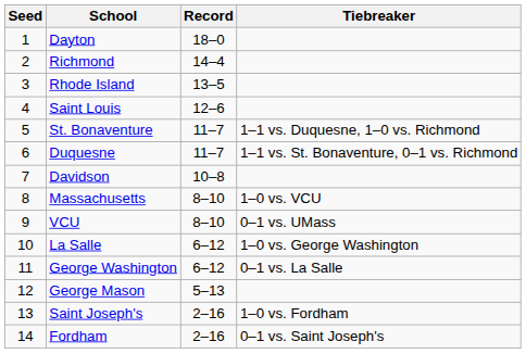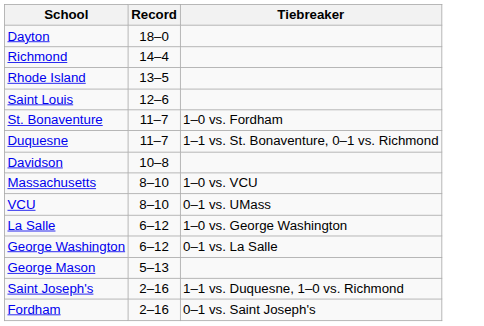 <table class="wikitable" style="text-align:center">
 <tr>
-<th>Seed</th>
 <th>School</th>
 <th>Record</th>
 <th>Tiebreaker</th>
 </tr>
 <tr>
-<td>1</td>
 <td align=left><a href='#'>Dayton</a></td>
 <td>18–0</td>
 <td></td>
 </tr>
 <tr>
-<td>2</td>
 <td align=left><a href='#'>Richmond</a></td>
 <td>14–4</td>
 <td></td>
 </tr>
 <tr>
-<td>3</td>
 <td align=left><a href='#'>Rhode Island</a></td>
 <td>13–5</td>
 <td></td>
 </tr>
 <tr>
-<td>4</td>
 <td align=left><a href='#'>Saint Louis</a></td>
 <td>12–6</td>
 <td></td>
 </tr>
 <tr>
-<td>5</td>
 <td align=left><a href='#'>St. Bonaventure</a></td>
 <td>11–7</td>
-<td align=left>1–1 vs. Duquesne, 1–0 vs. Richmond</td>
+<td align=left>1–0 vs. Fordham</td>
 </tr>
 <tr>
-<td>6</td>
 <td align=left><a href='#'>Duquesne</a></td>
 <td>11–7</td>
 <td align=left>1–1 vs. St. Bonaventure, 0–1 vs. Richmond</td>
 </tr>
 <tr>
-<td>7</td>
 <td align=left><a href='#'>Davidson</a></td>
 <td>10–8</td>
 <td></td>
 </tr>
 <tr>
-<td>8</td>
 <td align=left><a href='#'>Massachusetts</a></td>
 <td>8–10</td>
 <td align=left>1–0 vs. VCU</td>
 </tr>
 <tr>
-<td>9</td>
 <td align=left><a href='#'>VCU</a></td>
 <td>8–10</td>
 <td align=left>0–1 vs. UMass</td>
 </tr>
 <tr>
-<td>10</td>
 <td align=left><a href='#'>La Salle</a></td>
 <td>6–12</td>
 <td align=left>1–0 vs. George Washington</td>
 </tr>
 <tr>
-<td>11</td>
 <td align=left><a href='#'>George Washington</a></td>
 <td>6–12</td>
 <td align=left>0–1 vs. La Salle</td>
 </tr>
 <tr>
-<td>12</td>
 <td align=left><a href='#'>George Mason</a></td>
 <td>5–13</td>
 <td></td>
 </tr>
 <tr>
-<td>13</td>
 <td align=left><a href='#'>Saint Joseph's</a></td>
 <td>2–16</td>
-<td align=left>1–0 vs. Fordham</td>
+<td align=left>1–1 vs. Duquesne, 1–0 vs. Richmond</td>
 </tr>
 <tr>
-<td>14</td>
 <td align=left><a href='#'>Fordham</a></td>
 <td>2–16</td>
 <td align=left>0–1 vs. Saint Joseph's</td>
 </tr>
 </table>
